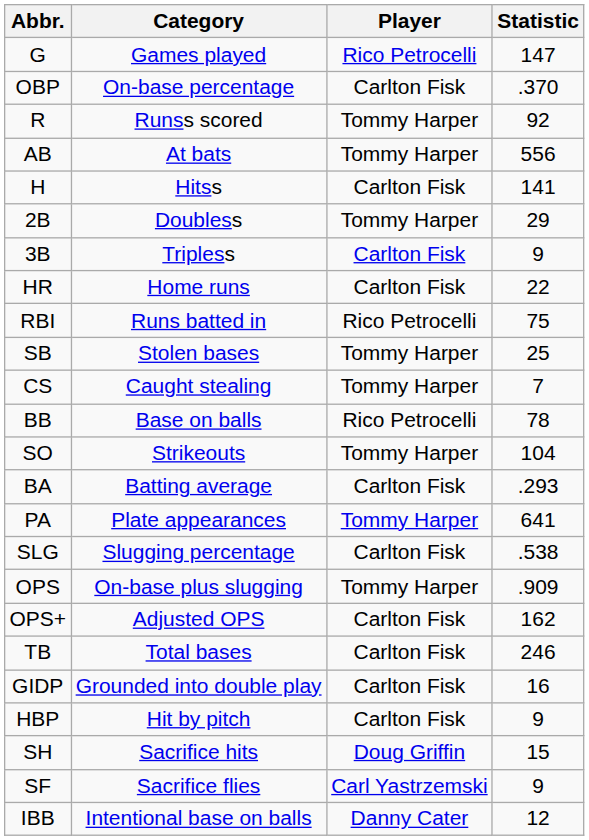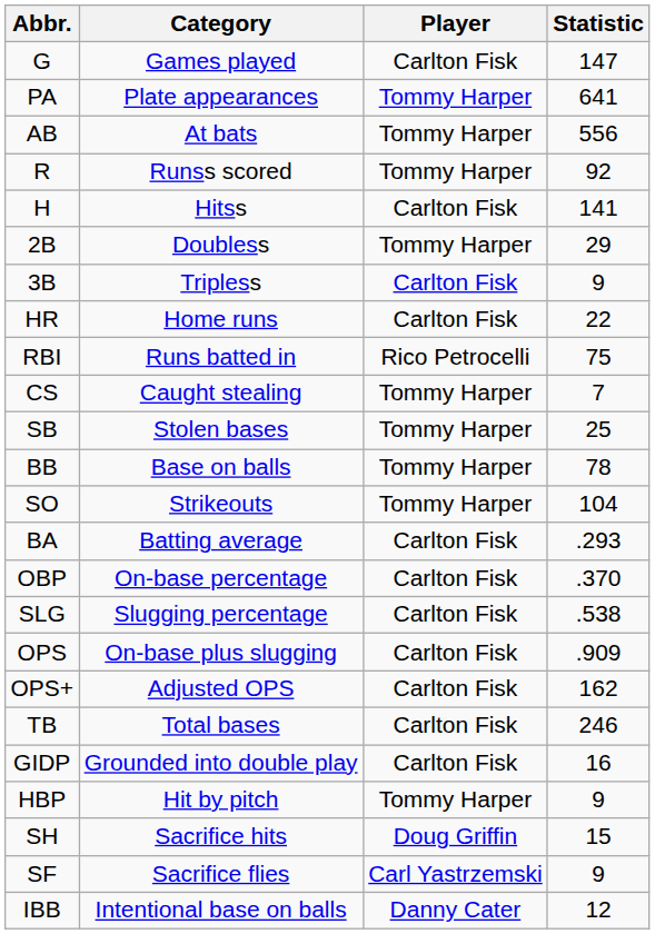 <table class="wikitable sortable" style="text-align:center;">
 <tr>
 <th>Abbr.</th>
 <th>Category</th>
 <th>Player</th>
 <th>Statistic</th>
 </tr>
 <tr>
 <td>G</td>
 <td><a href='#'>Games played</a></td>
-<td><a href='#'>Rico Petrocelli</a></td>
+<td>Carlton Fisk</td>
 <td>147</td>
 </tr>
 <tr>
-<td>OBP</td>
-<td><a href='#'>On-base percentage</a></td>
-<td>Carlton Fisk</td>
-<td>.370</td>
+<td>PA</td>
+<td><a href='#'>Plate appearances</a></td>
+<td><a href='#'>Tommy Harper</a></td>
+<td>641</td>
+</tr>
+<tr>
+<td>AB</td>
+<td><a href='#'>At bats</a></td>
+<td>Tommy Harper</td>
+<td>556</td>
 </tr>
 <tr>
 <td>R</td>
 <td><a href='#'>Runs</a>s scored</td>
 <td>Tommy Harper</td>
 <td>92</td>
-</tr>
-<tr>
-<td>AB</td>
-<td><a href='#'>At bats</a></td>
-<td>Tommy Harper</td>
-<td>556</td>
 </tr>
 <tr>
 <td>H</td>
 <td><a href='#'>Hits</a>s</td>
 <td>Carlton Fisk</td>
 <td>141</td>
 </tr>
 <tr>
 <td>2B</td>
 <td><a href='#'>Doubles</a>s</td>
 <td>Tommy Harper</td>
 <td>29</td>
 </tr>
 <tr>
 <td>3B</td>
 <td><a href='#'>Triples</a>s</td>
 <td><a href='#'>Carlton Fisk</a></td>
 <td>9</td>
 </tr>
 <tr>
 <td>HR</td>
 <td><a href='#'>Home runs</a></td>
 <td>Carlton Fisk</td>
 <td>22</td>
 </tr>
 <tr>
 <td>RBI</td>
 <td><a href='#'>Runs batted in</a></td>
 <td>Rico Petrocelli</td>
 <td>75</td>
 </tr>
 <tr>
+<td>CS</td>
+<td><a href='#'>Caught stealing</a></td>
+<td>Tommy Harper</td>
+<td>7</td>
+</tr>
+<tr>
 <td>SB</td>
 <td><a href='#'>Stolen bases</a></td>
 <td>Tommy Harper</td>
 <td>25</td>
 </tr>
 <tr>
-<td>CS</td>
-<td><a href='#'>Caught stealing</a></td>
-<td>Tommy Harper</td>
-<td>7</td>
-</tr>
-<tr>
 <td>BB</td>
 <td><a href='#'>Base on balls</a></td>
-<td>Rico Petrocelli</td>
+<td>Tommy Harper</td>
 <td>78</td>
 </tr>
 <tr>
 <td>SO</td>
 <td><a href='#'>Strikeouts</a></td>
 <td>Tommy Harper</td>
 <td>104</td>
 </tr>
 <tr>
 <td>BA</td>
 <td><a href='#'>Batting average</a></td>
 <td>Carlton Fisk</td>
 <td>.293</td>
 </tr>
 <tr>
-<td>PA</td>
-<td><a href='#'>Plate appearances</a></td>
-<td><a href='#'>Tommy Harper</a></td>
-<td>641</td>
+<td>OBP</td>
+<td><a href='#'>On-base percentage</a></td>
+<td>Carlton Fisk</td>
+<td>.370</td>
 </tr>
 <tr>
 <td>SLG</td>
 <td><a href='#'>Slugging percentage</a></td>
 <td>Carlton Fisk</td>
 <td>.538</td>
 </tr>
 <tr>
 <td>OPS</td>
 <td><a href='#'>On-base plus slugging</a></td>
-<td>Tommy Harper</td>
+<td>Carlton Fisk</td>
 <td>.909</td>
 </tr>
 <tr>
 <td>OPS+</td>
 <td><a href='#'>Adjusted OPS</a></td>
 <td>Carlton Fisk</td>
 <td>162</td>
 </tr>
 <tr>
 <td>TB</td>
 <td><a href='#'>Total bases</a></td>
 <td>Carlton Fisk</td>
 <td>246</td>
 </tr>
 <tr>
 <td>GIDP</td>
 <td><a href='#'>Grounded into double play</a></td>
 <td>Carlton Fisk</td>
 <td>16</td>
 </tr>
 <tr>
 <td>HBP</td>
 <td><a href='#'>Hit by pitch</a></td>
-<td>Carlton Fisk</td>
+<td>Tommy Harper</td>
 <td>9</td>
 </tr>
 <tr>
 <td>SH</td>
 <td><a href='#'>Sacrifice hits</a></td>
 <td><a href='#'>Doug Griffin</a></td>
 <td>15</td>
 </tr>
 <tr>
 <td>SF</td>
 <td><a href='#'>Sacrifice flies</a></td>
 <td><a href='#'>Carl Yastrzemski</a></td>
 <td>9</td>
 </tr>
 <tr>
 <td>IBB</td>
 <td><a href='#'>Intentional base on balls</a></td>
 <td><a href='#'>Danny Cater</a></td>
 <td>12</td>
 </tr>
 </table>
